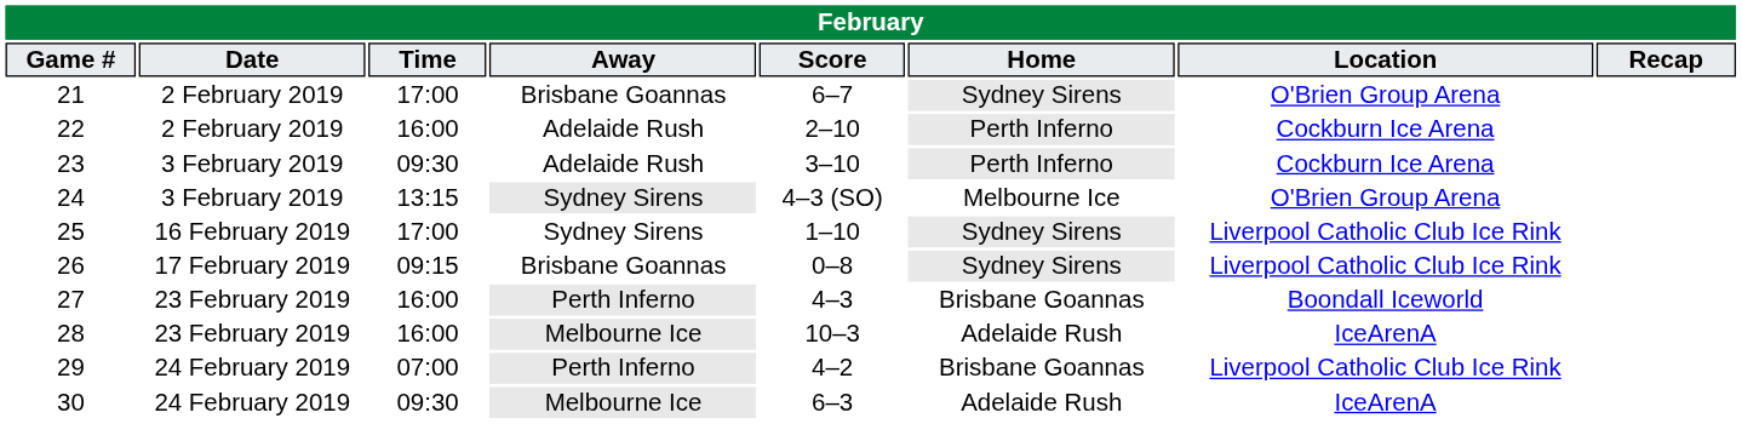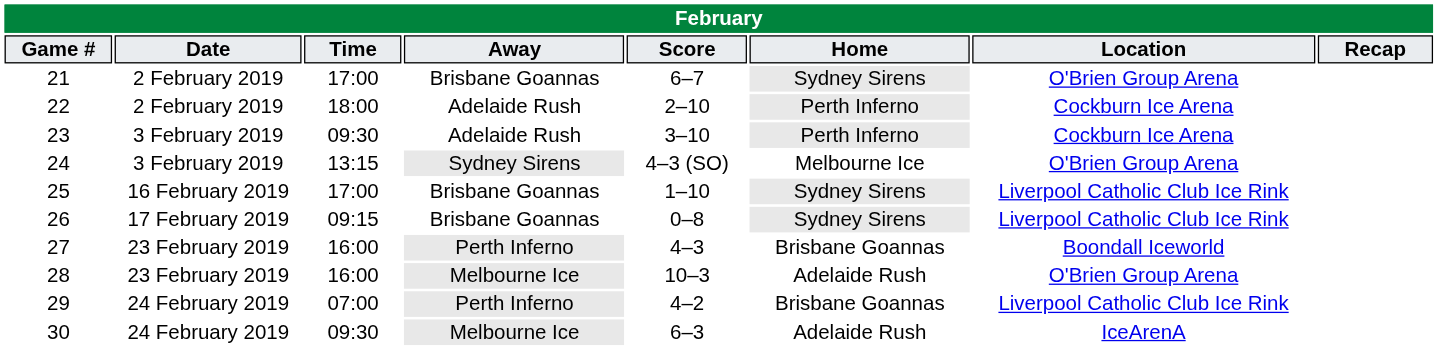 <table class="toccolours" style="width:70em;text-align: center">
 <tr>
 <th colspan="8" style="background:#00843d;color:white;border:#00843d 1px solid">February</th>
 </tr>
 <tr>
 <th style="background:#e9ecef;color:black;border:#000000 1px solid; width: 40px">Game #</th>
 <th style="background:#e9ecef;color:black;border:#000000 1px solid; width: 80px">Date</th>
 <th style="background:#e9ecef;color:black;border:#000000 1px solid; width: 40px">Time</th>
 <th style="background:#e9ecef;color:black;border:#000000 1px solid; width: 95px">Away</th>
 <th style="background:#e9ecef;color:black;border:#000000 1px solid; width: 50px">Score</th>
 <th style="background:#e9ecef;color:black;border:#000000 1px solid; width: 95px">Home</th>
 <th style="background:#e9ecef;color:black;border:#000000 1px solid; width: 150px">Location</th>
 <th style="background:#e9ecef;color:black;border:#000000 1px solid; width: 40px">Recap</th>
 </tr>
 <tr>
 <td>21</td>
 <td>2 February 2019</td>
 <td>17:00</td>
 <td>Brisbane Goannas</td>
 <td>6–7</td>
 <td bgcolor="#e8e8e8">Sydney Sirens</td>
 <td><a href='#'>O'Brien Group Arena</a></td>
 <td></td>
 </tr>
 <tr>
 <td>22</td>
 <td>2 February 2019</td>
-<td>16:00</td>
+<td>18:00</td>
 <td>Adelaide Rush</td>
 <td>2–10</td>
 <td bgcolor="#e8e8e8">Perth Inferno</td>
 <td><a href='#'>Cockburn Ice Arena</a></td>
 <td></td>
 </tr>
 <tr>
 <td>23</td>
 <td>3 February 2019</td>
 <td>09:30</td>
 <td>Adelaide Rush</td>
 <td>3–10</td>
 <td bgcolor="#e8e8e8">Perth Inferno</td>
 <td><a href='#'>Cockburn Ice Arena</a></td>
 <td></td>
 </tr>
 <tr>
 <td>24</td>
 <td>3 February 2019</td>
 <td>13:15</td>
 <td bgcolor="#e8e8e8">Sydney Sirens</td>
 <td>4–3 (SO)</td>
 <td>Melbourne Ice</td>
 <td><a href='#'>O'Brien Group Arena</a></td>
 <td></td>
 </tr>
 <tr>
 <td>25</td>
 <td>16 February 2019</td>
 <td>17:00</td>
-<td>Sydney Sirens</td>
+<td>Brisbane Goannas</td>
 <td>1–10</td>
 <td bgcolor="#e8e8e8">Sydney Sirens</td>
 <td><a href='#'>Liverpool Catholic Club Ice Rink</a></td>
 <td></td>
 </tr>
 <tr>
 <td>26</td>
 <td>17 February 2019</td>
 <td>09:15</td>
 <td>Brisbane Goannas</td>
 <td>0–8</td>
 <td bgcolor="#e8e8e8">Sydney Sirens</td>
 <td><a href='#'>Liverpool Catholic Club Ice Rink</a></td>
 <td></td>
 </tr>
 <tr>
 <td>27</td>
 <td>23 February 2019</td>
 <td>16:00</td>
 <td bgcolor="#e8e8e8">Perth Inferno</td>
 <td>4–3</td>
 <td>Brisbane Goannas</td>
 <td><a href='#'>Boondall Iceworld</a></td>
 <td></td>
 </tr>
 <tr>
 <td>28</td>
 <td>23 February 2019</td>
 <td>16:00</td>
 <td bgcolor="#e8e8e8">Melbourne Ice</td>
 <td>10–3</td>
 <td>Adelaide Rush</td>
-<td><a href='#'>IceArenA</a></td>
+<td><a href='#'>O'Brien Group Arena</a></td>
 <td></td>
 </tr>
 <tr>
 <td>29</td>
 <td>24 February 2019</td>
 <td>07:00</td>
 <td bgcolor="#e8e8e8">Perth Inferno</td>
 <td>4–2</td>
 <td>Brisbane Goannas</td>
 <td><a href='#'>Liverpool Catholic Club Ice Rink</a></td>
 <td></td>
 </tr>
 <tr>
 <td>30</td>
 <td>24 February 2019</td>
 <td>09:30</td>
 <td bgcolor="#e8e8e8">Melbourne Ice</td>
 <td>6–3</td>
 <td>Adelaide Rush</td>
 <td><a href='#'>IceArenA</a></td>
 <td></td>
 </tr>
 <tr>
 </tr>
 </table>
